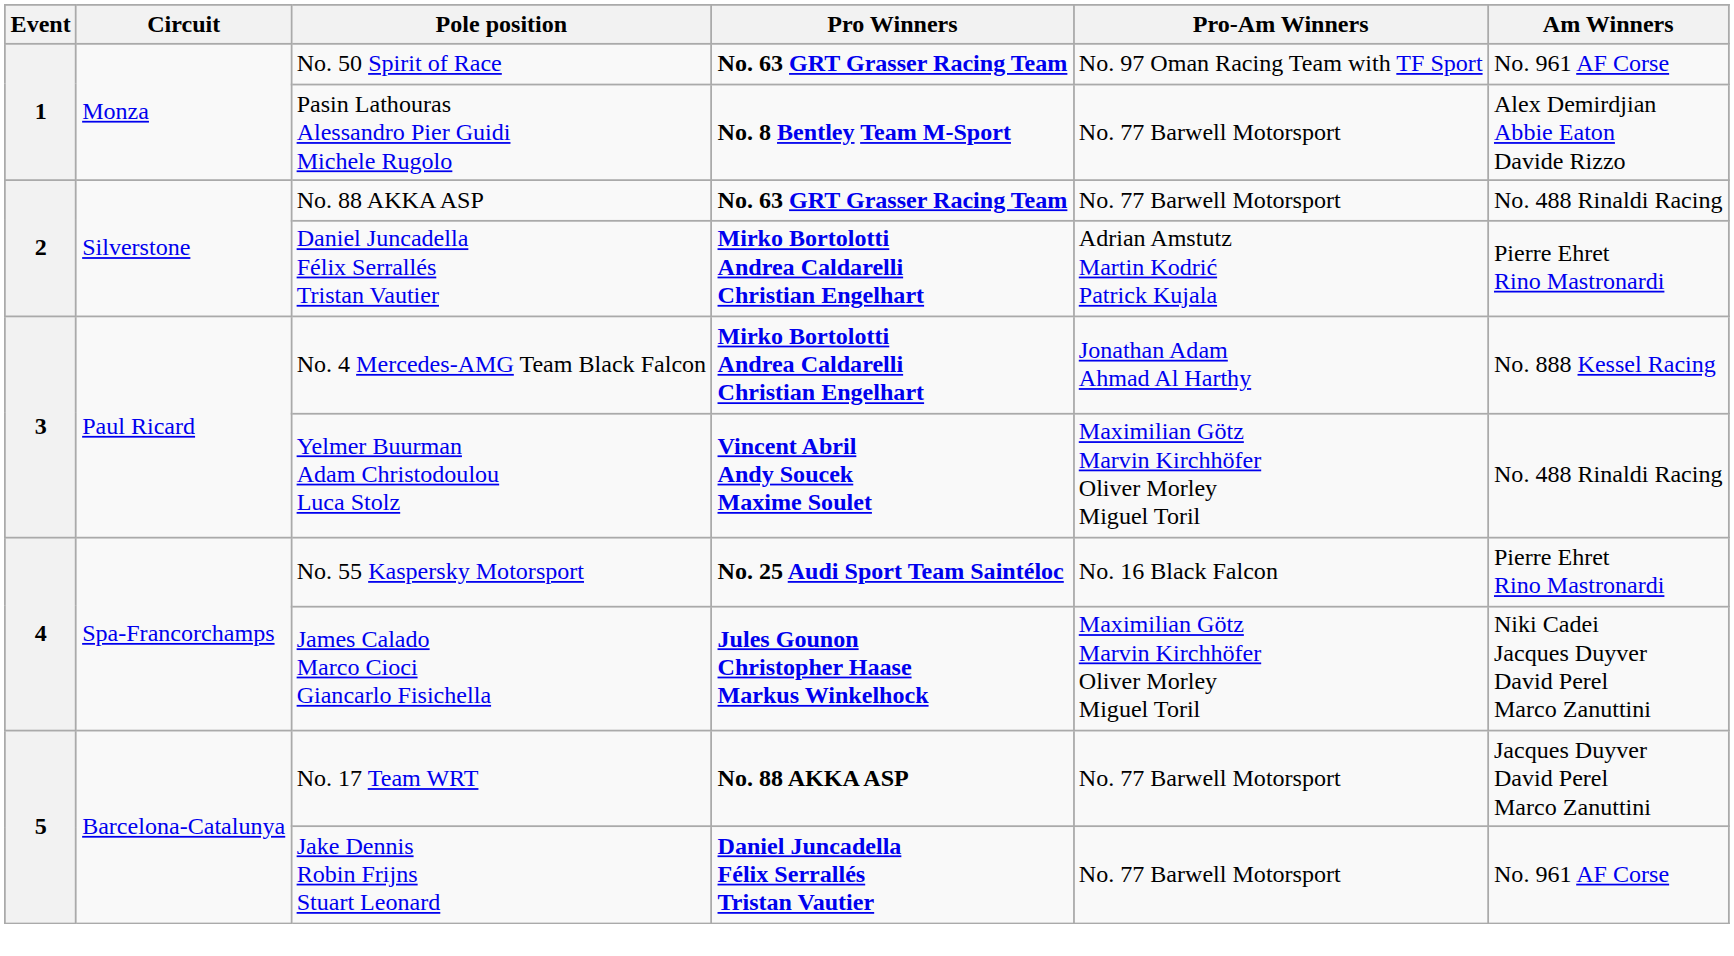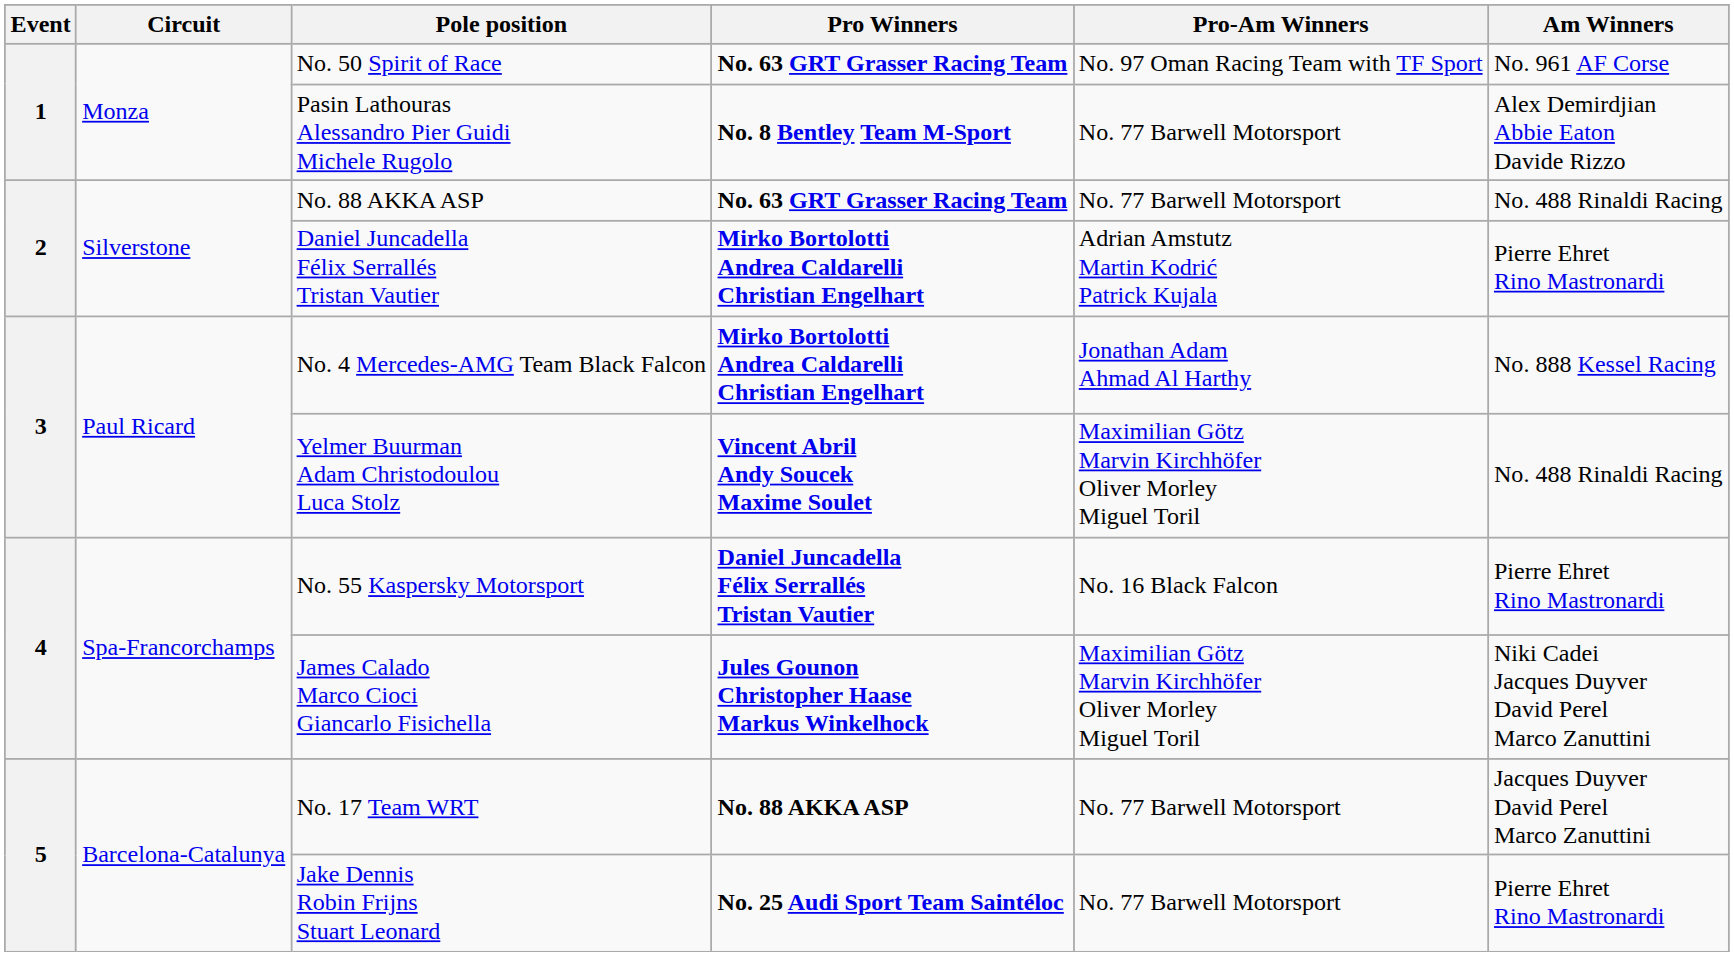 <table class="wikitable" style="font-size: 85%;">
 <tr>
 <th>Event</th>
 <th>Circuit</th>
 <th>Pole position</th>
 <th>Pro Winners</th>
 <th>Pro-Am Winners</th>
 <th>Am Winners</th>
 </tr>
 <tr>
 <th rowspan=2>1</th>
 <td rowspan=2> <a href='#'>Monza</a></td>
 <td> No. 50 <a href='#'>Spirit of Race</a></td>
 <td> <strong>No. 63 <a href='#'>GRT Grasser Racing Team</a></strong></td>
 <td> No. 97 Oman Racing Team with <a href='#'>TF Sport</a></td>
 <td> No. 961 <a href='#'>AF Corse</a></td>
 </tr>
 <tr>
 <td> Pasin Lathouras<br> <a href='#'>Alessandro Pier Guidi</a><br> <a href='#'>Michele Rugolo</a></td>
 <td><strong> No. 8 <a href='#'>Bentley</a> <a href='#'>Team M-Sport</a></strong></td>
 <td> No. 77 Barwell Motorsport</td>
 <td> Alex Demirdjian<br> <a href='#'>Abbie Eaton</a><br> Davide Rizzo</td>
 </tr>
 <tr>
 <th rowspan=2>2</th>
 <td rowspan=2> <a href='#'>Silverstone</a></td>
 <td> No. 88 AKKA ASP</td>
 <td> <strong>No. 63 <a href='#'>GRT Grasser Racing Team</a></strong></td>
 <td> No. 77 Barwell Motorsport</td>
 <td> No. 488 Rinaldi Racing</td>
 </tr>
 <tr>
 <td> <a href='#'>Daniel Juncadella</a><br> <a href='#'>Félix Serrallés</a><br> <a href='#'>Tristan Vautier</a></td>
 <td> <strong><a href='#'>Mirko Bortolotti</a><br> <a href='#'>Andrea Caldarelli</a><br> <a href='#'>Christian Engelhart</a></strong></td>
 <td> Adrian Amstutz<br> <a href='#'>Martin Kodrić</a><br> <a href='#'>Patrick Kujala</a></td>
 <td> Pierre Ehret<br> <a href='#'>Rino Mastronardi</a></td>
 </tr>
 <tr>
 <th rowspan=2>3</th>
 <td rowspan=2> <a href='#'>Paul Ricard</a></td>
 <td> No. 4 <a href='#'>Mercedes-AMG</a> Team Black Falcon</td>
 <td> <strong><a href='#'>Mirko Bortolotti</a><br> <a href='#'>Andrea Caldarelli</a><br> <a href='#'>Christian Engelhart</a></strong></td>
 <td> <a href='#'>Jonathan Adam</a><br> <a href='#'>Ahmad Al Harthy</a></td>
 <td> No. 888 <a href='#'>Kessel Racing</a></td>
 </tr>
 <tr>
 <td> <a href='#'>Yelmer Buurman</a><br> <a href='#'>Adam Christodoulou</a><br> <a href='#'>Luca Stolz</a></td>
 <td><strong> <a href='#'>Vincent Abril</a><br> <a href='#'>Andy Soucek</a><br> <a href='#'>Maxime Soulet</a></strong></td>
 <td> <a href='#'>Maximilian Götz</a><br> <a href='#'>Marvin Kirchhöfer</a><br> Oliver Morley<br> Miguel Toril</td>
 <td> No. 488 Rinaldi Racing</td>
 </tr>
 <tr>
 <th rowspan=2>4</th>
 <td rowspan=2> <a href='#'>Spa-Francorchamps</a></td>
 <td> No. 55 <a href='#'>Kaspersky Motorsport</a></td>
-<td><strong> No. 25 <a href='#'>Audi Sport Team Saintéloc</a></strong></td>
+<td><strong> <a href='#'>Daniel Juncadella</a><br> <a href='#'>Félix Serrallés</a><br> <a href='#'>Tristan Vautier</a></strong></td>
 <td> No. 16 Black Falcon</td>
 <td> Pierre Ehret<br> <a href='#'>Rino Mastronardi</a></td>
 </tr>
 <tr>
 <td> <a href='#'>James Calado</a><br> <a href='#'>Marco Cioci</a><br> <a href='#'>Giancarlo Fisichella</a></td>
 <td><strong> <a href='#'>Jules Gounon</a><br> <a href='#'>Christopher Haase</a><br> <a href='#'>Markus Winkelhock</a></strong></td>
 <td> <a href='#'>Maximilian Götz</a><br> <a href='#'>Marvin Kirchhöfer</a><br> Oliver Morley<br> Miguel Toril</td>
 <td> Niki Cadei<br> Jacques Duyver<br> David Perel<br> Marco Zanuttini</td>
 </tr>
 <tr>
 <th rowspan=2>5</th>
 <td rowspan=2> <a href='#'>Barcelona-Catalunya</a></td>
 <td> No. 17 <a href='#'>Team WRT</a></td>
 <td><strong> No. 88 AKKA ASP</strong></td>
 <td> No. 77 Barwell Motorsport</td>
 <td> Jacques Duyver<br> David Perel<br> Marco Zanuttini</td>
 </tr>
 <tr>
 <td> <a href='#'>Jake Dennis</a><br> <a href='#'>Robin Frijns</a><br> <a href='#'>Stuart Leonard</a></td>
-<td><strong> <a href='#'>Daniel Juncadella</a><br> <a href='#'>Félix Serrallés</a><br> <a href='#'>Tristan Vautier</a></strong></td>
+<td><strong> No. 25 <a href='#'>Audi Sport Team Saintéloc</a></strong></td>
 <td> No. 77 Barwell Motorsport</td>
-<td> No. 961 <a href='#'>AF Corse</a></td>
+<td> Pierre Ehret<br> <a href='#'>Rino Mastronardi</a></td>
 </tr>
 </table>
